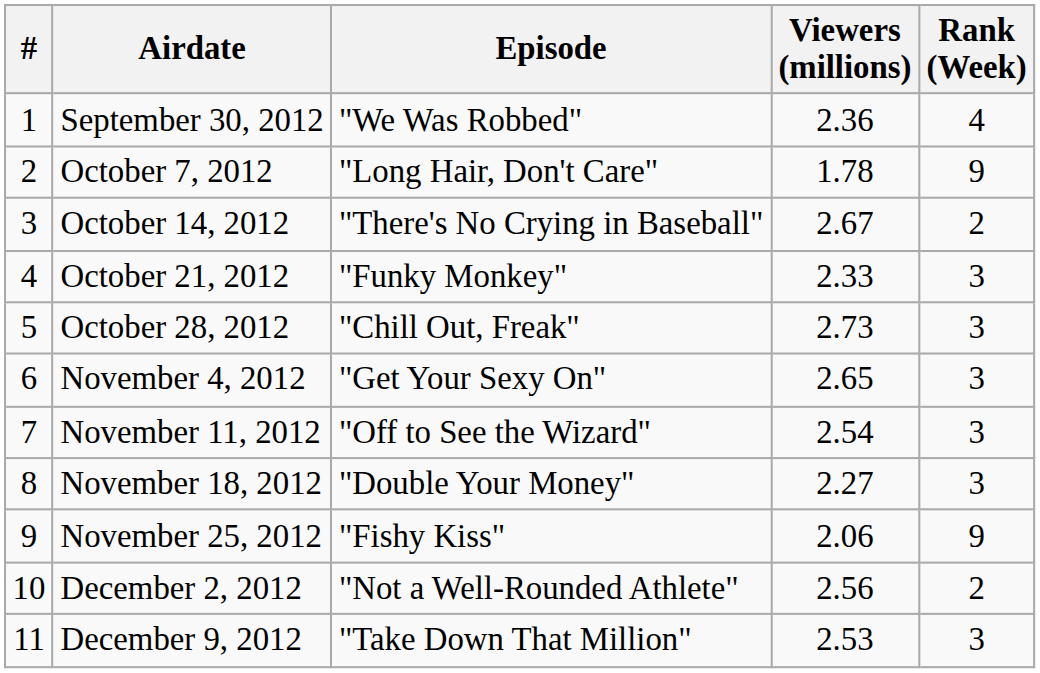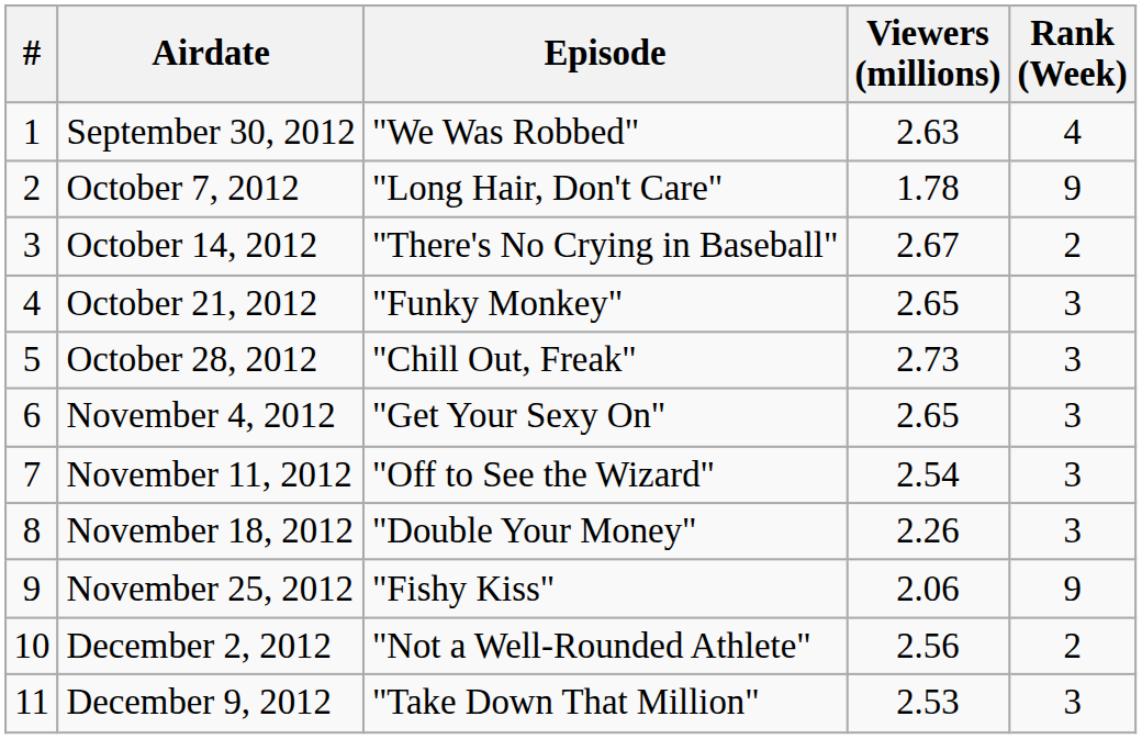 <table class="wikitable" style="text-align:center;">
 <tr>
 <th>#</th>
 <th>Airdate</th>
 <th>Episode</th>
 <th>Viewers<br>(millions)</th>
 <th>Rank<br>(Week)</th>
 </tr>
 <tr>
 <td>1</td>
 <td style="text-align:left;">September 30, 2012</td>
 <td style="text-align:left;">"We Was Robbed"</td>
-<td>2.36</td>
+<td>2.63</td>
 <td>4</td>
 </tr>
 <tr>
 <td>2</td>
 <td style="text-align:left;">October 7, 2012</td>
 <td style="text-align:left;">"Long Hair, Don't Care"</td>
 <td>1.78</td>
 <td>9</td>
 </tr>
 <tr>
 <td>3</td>
 <td style="text-align:left;">October 14, 2012</td>
 <td style="text-align:left;">"There's No Crying in Baseball"</td>
 <td>2.67</td>
 <td>2</td>
 </tr>
 <tr>
 <td>4</td>
 <td style="text-align:left;">October 21, 2012</td>
 <td style="text-align:left;">"Funky Monkey"</td>
-<td>2.33</td>
+<td>2.65</td>
 <td>3</td>
 </tr>
 <tr>
 <td>5</td>
 <td style="text-align:left;">October 28, 2012</td>
 <td style="text-align:left;">"Chill Out, Freak"</td>
 <td>2.73</td>
 <td>3</td>
 </tr>
 <tr>
 <td>6</td>
 <td style="text-align:left;">November 4, 2012</td>
 <td style="text-align:left;">"Get Your Sexy On"</td>
 <td>2.65</td>
 <td>3</td>
 </tr>
 <tr>
 <td>7</td>
 <td style="text-align:left;">November 11, 2012</td>
 <td style="text-align:left;">"Off to See the Wizard"</td>
 <td>2.54</td>
 <td>3</td>
 </tr>
 <tr>
 <td>8</td>
 <td style="text-align:left;">November 18, 2012</td>
 <td style="text-align:left;">"Double Your Money"</td>
-<td>2.27</td>
+<td>2.26</td>
 <td>3</td>
 </tr>
 <tr>
 <td>9</td>
 <td style="text-align:left;">November 25, 2012</td>
 <td style="text-align:left;">"Fishy Kiss"</td>
 <td>2.06</td>
 <td>9</td>
 </tr>
 <tr>
 <td>10</td>
 <td style="text-align:left;">December 2, 2012</td>
 <td style="text-align:left;">"Not a Well-Rounded Athlete"</td>
 <td>2.56</td>
 <td>2</td>
 </tr>
 <tr>
 <td>11</td>
 <td style="text-align:left;">December 9, 2012</td>
 <td style="text-align:left;">"Take Down That Million"</td>
 <td>2.53</td>
 <td>3</td>
 </tr>
 </table>
